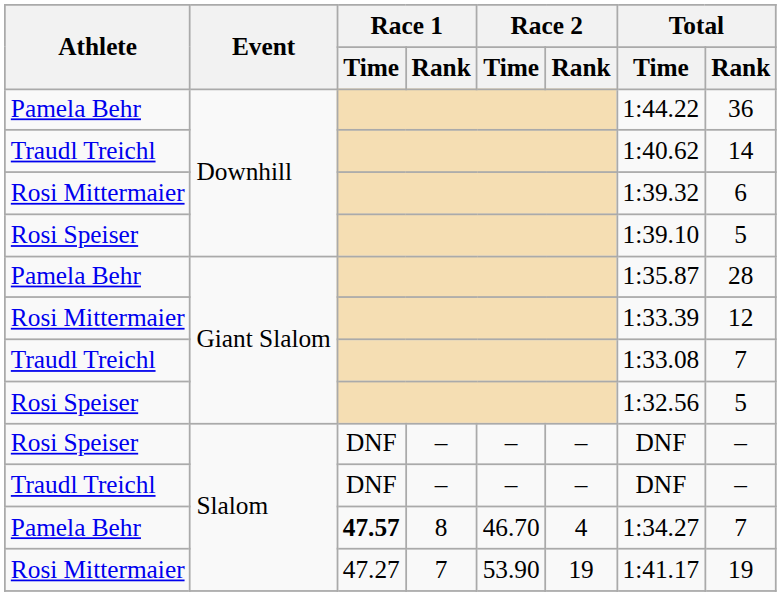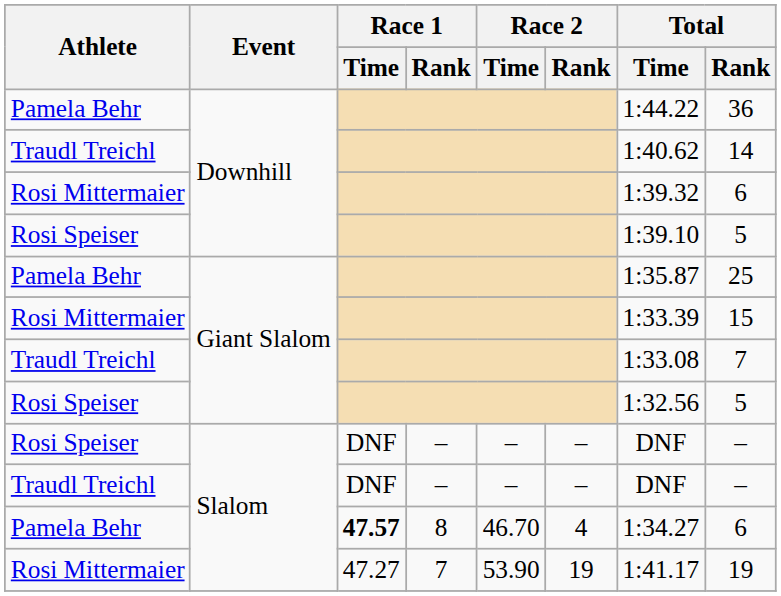 <table class="wikitable" style="font-size:90%">
 <tr>
 <th rowspan="2">Athlete</th>
 <th rowspan="2">Event</th>
 <th colspan="2">Race 1</th>
 <th colspan="2">Race 2</th>
 <th colspan="2">Total</th>
 </tr>
 <tr>
 <th>Time</th>
 <th>Rank</th>
 <th>Time</th>
 <th>Rank</th>
 <th>Time</th>
 <th>Rank</th>
 </tr>
 <tr>
 <td><a href='#'>Pamela Behr</a></td>
 <td rowspan="4">Downhill</td>
 <td colspan="4" bgcolor="wheat"></td>
 <td align="center">1:44.22</td>
 <td align="center">36</td>
 </tr>
 <tr>
 <td><a href='#'>Traudl Treichl</a></td>
 <td colspan="4" bgcolor="wheat"></td>
 <td align="center">1:40.62</td>
 <td align="center">14</td>
 </tr>
 <tr>
 <td><a href='#'>Rosi Mittermaier</a></td>
 <td colspan="4" bgcolor="wheat"></td>
 <td align="center">1:39.32</td>
 <td align="center">6</td>
 </tr>
 <tr>
 <td><a href='#'>Rosi Speiser</a></td>
 <td colspan="4" bgcolor="wheat"></td>
 <td align="center">1:39.10</td>
 <td align="center">5</td>
 </tr>
 <tr>
 <td><a href='#'>Pamela Behr</a></td>
 <td rowspan="4">Giant Slalom</td>
 <td colspan="4" bgcolor="wheat"></td>
 <td align="center">1:35.87</td>
-<td align="center">28</td>
+<td align="center">25</td>
 </tr>
 <tr>
 <td><a href='#'>Rosi Mittermaier</a></td>
 <td colspan="4" bgcolor="wheat"></td>
 <td align="center">1:33.39</td>
-<td align="center">12</td>
+<td align="center">15</td>
 </tr>
 <tr>
 <td><a href='#'>Traudl Treichl</a></td>
 <td colspan="4" bgcolor="wheat"></td>
 <td align="center">1:33.08</td>
 <td align="center">7</td>
 </tr>
 <tr>
 <td><a href='#'>Rosi Speiser</a></td>
 <td colspan="4" bgcolor="wheat"></td>
 <td align="center">1:32.56</td>
 <td align="center">5</td>
 </tr>
 <tr>
 <td><a href='#'>Rosi Speiser</a></td>
 <td rowspan="4">Slalom</td>
 <td align="center">DNF</td>
 <td align="center">–</td>
 <td align="center">–</td>
 <td align="center">–</td>
 <td align="center">DNF</td>
 <td align="center">–</td>
 </tr>
 <tr>
 <td><a href='#'>Traudl Treichl</a></td>
 <td align="center">DNF</td>
 <td align="center">–</td>
 <td align="center">–</td>
 <td align="center">–</td>
 <td align="center">DNF</td>
 <td align="center">–</td>
 </tr>
 <tr>
 <td><a href='#'>Pamela Behr</a></td>
 <td align="center"><strong>47.57</strong></td>
 <td align="center">8</td>
 <td align="center">46.70</td>
 <td align="center">4</td>
 <td align="center">1:34.27</td>
-<td align="center">7</td>
+<td align="center">6</td>
 </tr>
 <tr>
 <td><a href='#'>Rosi Mittermaier</a></td>
 <td align="center">47.27</td>
 <td align="center">7</td>
 <td align="center">53.90</td>
 <td align="center">19</td>
 <td align="center">1:41.17</td>
 <td align="center">19</td>
 </tr>
 </table>
